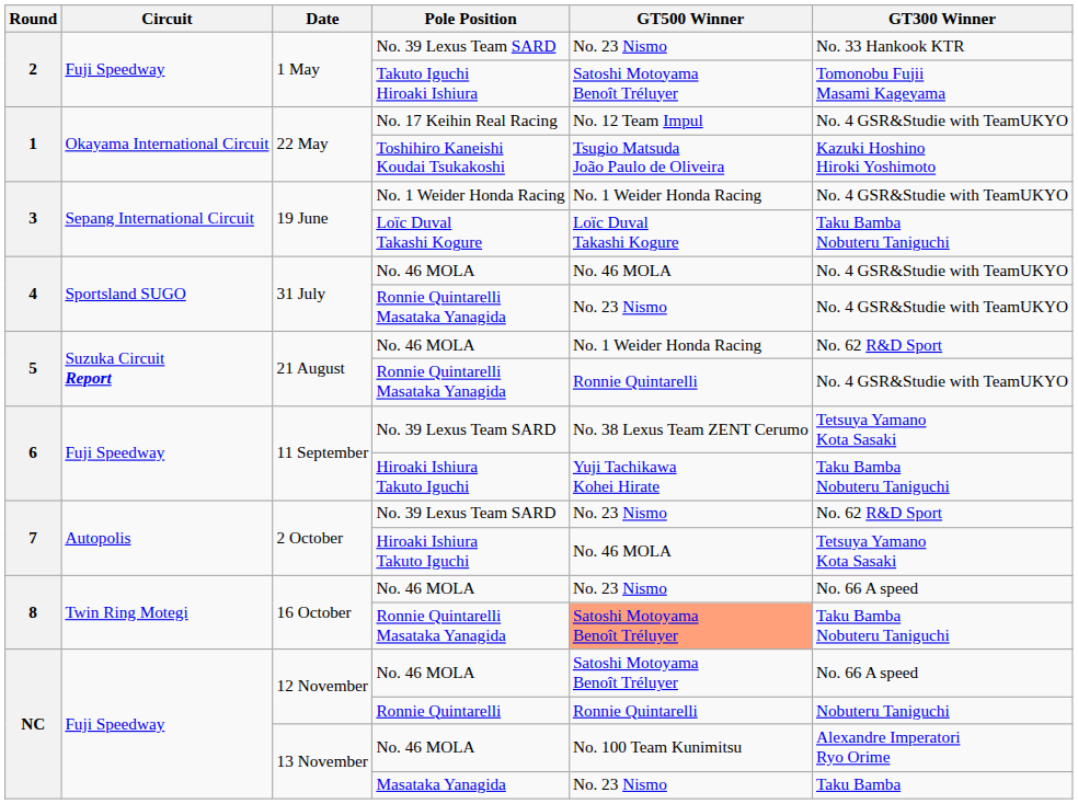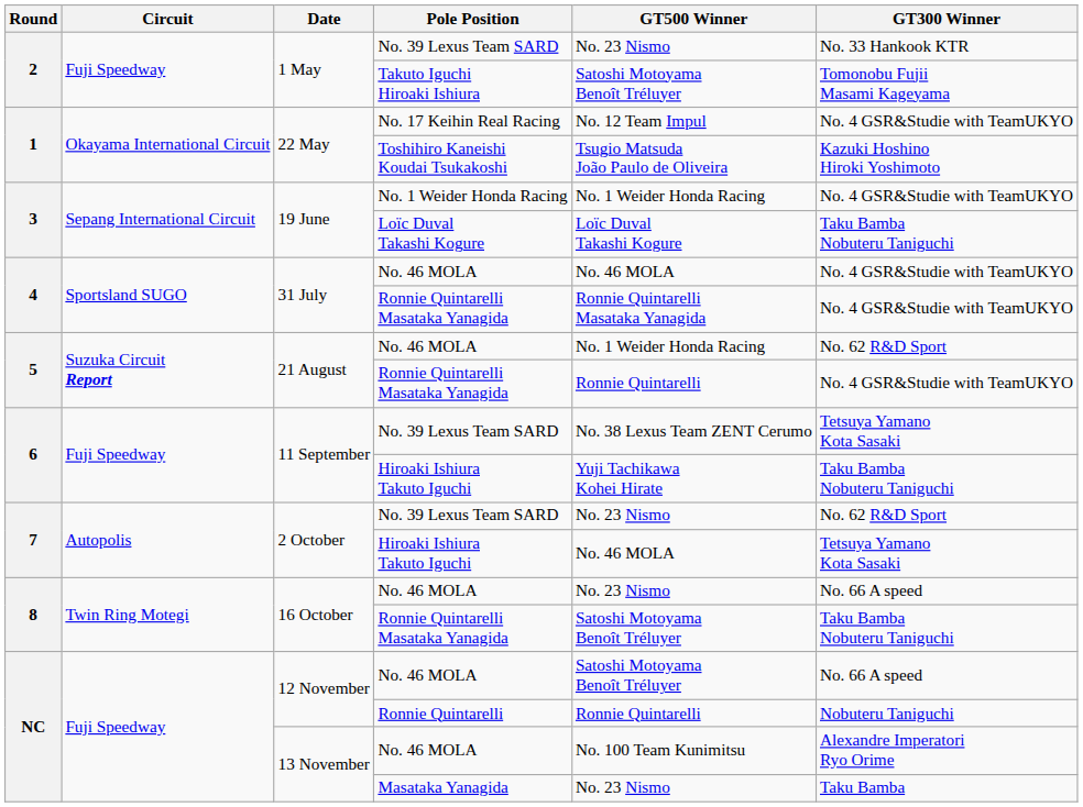 <table class="wikitable" style="font-size: 85%;">
 <tr>
 <th>Round</th>
 <th>Circuit</th>
 <th>Date</th>
 <th>Pole Position</th>
 <th>GT500 Winner</th>
 <th>GT300 Winner</th>
 </tr>
 <tr>
 <th rowspan=2>2</th>
 <td rowspan=2> <a href='#'>Fuji Speedway</a></td>
 <td rowspan=2>1 May</td>
 <td>No. 39 Lexus Team <a href='#'>SARD</a></td>
 <td>No. 23 <a href='#'>Nismo</a></td>
 <td>No. 33 Hankook KTR</td>
 </tr>
 <tr>
 <td> <a href='#'>Takuto Iguchi</a><br> <a href='#'>Hiroaki Ishiura</a></td>
 <td> <a href='#'>Satoshi Motoyama</a><br> <a href='#'>Benoît Tréluyer</a></td>
 <td> <a href='#'>Tomonobu Fujii</a><br> <a href='#'>Masami Kageyama</a></td>
 </tr>
 <tr>
 <th rowspan=2>1</th>
 <td rowspan=2> <a href='#'>Okayama International Circuit</a></td>
 <td rowspan=2>22 May</td>
 <td>No. 17 Keihin Real Racing</td>
 <td>No. 12 Team <a href='#'>Impul</a></td>
 <td>No. 4 GSR&Studie with TeamUKYO</td>
 </tr>
 <tr>
 <td> <a href='#'>Toshihiro Kaneishi</a><br> <a href='#'>Koudai Tsukakoshi</a></td>
 <td> <a href='#'>Tsugio Matsuda</a><br> <a href='#'>João Paulo de Oliveira</a></td>
 <td> <a href='#'>Kazuki Hoshino</a><br> <a href='#'>Hiroki Yoshimoto</a></td>
 </tr>
 <tr>
 <th rowspan=2>3</th>
 <td rowspan=2> <a href='#'>Sepang International Circuit</a></td>
 <td rowspan=2>19 June</td>
 <td>No. 1 Weider Honda Racing</td>
 <td>No. 1 Weider Honda Racing</td>
 <td>No. 4 GSR&Studie with TeamUKYO</td>
 </tr>
 <tr>
 <td> <a href='#'>Loïc Duval</a><br> <a href='#'>Takashi Kogure</a></td>
 <td> <a href='#'>Loïc Duval</a><br> <a href='#'>Takashi Kogure</a></td>
 <td> <a href='#'>Taku Bamba</a><br> <a href='#'>Nobuteru Taniguchi</a></td>
 </tr>
 <tr>
 <th rowspan=2>4</th>
 <td rowspan=2> <a href='#'>Sportsland SUGO</a></td>
 <td rowspan=2>31 July</td>
 <td>No. 46 MOLA</td>
 <td>No. 46 MOLA</td>
 <td>No. 4 GSR&Studie with TeamUKYO</td>
 </tr>
 <tr>
 <td> <a href='#'>Ronnie Quintarelli</a><br> <a href='#'>Masataka Yanagida</a></td>
-<td>No. 23 <a href='#'>Nismo</a></td>
+<td> <a href='#'>Ronnie Quintarelli</a><br> <a href='#'>Masataka Yanagida</a></td>
 <td>No. 4 GSR&Studie with TeamUKYO</td>
 </tr>
 <tr>
 <th rowspan=2>5</th>
 <td rowspan=2> <a href='#'>Suzuka Circuit</a><br><strong><em><a href='#'>Report</a></em></strong></td>
 <td rowspan=2>21 August</td>
 <td>No. 46 MOLA</td>
 <td>No. 1 Weider Honda Racing</td>
 <td>No. 62 <a href='#'>R&D Sport</a></td>
 </tr>
 <tr>
 <td> <a href='#'>Ronnie Quintarelli</a><br> <a href='#'>Masataka Yanagida</a></td>
 <td> <a href='#'>Ronnie Quintarelli</a></td>
 <td>No. 4 GSR&Studie with TeamUKYO</td>
 </tr>
 <tr>
 <th rowspan=2>6</th>
 <td rowspan=2> <a href='#'>Fuji Speedway</a></td>
 <td rowspan=2>11 September</td>
 <td>No. 39 Lexus Team SARD</td>
 <td>No. 38 Lexus Team ZENT Cerumo</td>
 <td> <a href='#'>Tetsuya Yamano</a><br> <a href='#'>Kota Sasaki</a></td>
 </tr>
 <tr>
 <td> <a href='#'>Hiroaki Ishiura</a><br> <a href='#'>Takuto Iguchi</a></td>
 <td> <a href='#'>Yuji Tachikawa</a><br> <a href='#'>Kohei Hirate</a></td>
 <td> <a href='#'>Taku Bamba</a><br> <a href='#'>Nobuteru Taniguchi</a></td>
 </tr>
 <tr>
 <th rowspan=2>7</th>
 <td rowspan=2> <a href='#'>Autopolis</a></td>
 <td rowspan=2>2 October</td>
 <td>No. 39 Lexus Team SARD</td>
 <td>No. 23 <a href='#'>Nismo</a></td>
 <td>No. 62 <a href='#'>R&D Sport</a></td>
 </tr>
 <tr>
 <td> <a href='#'>Hiroaki Ishiura</a><br> <a href='#'>Takuto Iguchi</a></td>
 <td>No. 46 MOLA</td>
 <td> <a href='#'>Tetsuya Yamano</a><br> <a href='#'>Kota Sasaki</a></td>
 </tr>
 <tr>
 <th rowspan=2>8</th>
 <td rowspan=2> <a href='#'>Twin Ring Motegi</a></td>
 <td rowspan=2>16 October</td>
 <td>No. 46 MOLA</td>
 <td>No. 23 <a href='#'>Nismo</a></td>
 <td>No. 66 A speed</td>
 </tr>
 <tr>
 <td> <a href='#'>Ronnie Quintarelli</a><br> <a href='#'>Masataka Yanagida</a></td>
-<td style="background: lightsalmon;"> <a href='#'>Satoshi Motoyama</a><br> <a href='#'>Benoît Tréluyer</a></td>
+<td> <a href='#'>Satoshi Motoyama</a><br> <a href='#'>Benoît Tréluyer</a></td>
 <td> <a href='#'>Taku Bamba</a><br> <a href='#'>Nobuteru Taniguchi</a></td>
 </tr>
 <tr>
 <th rowspan=4>NC</th>
 <td rowspan=4> <a href='#'>Fuji Speedway</a></td>
 <td rowspan=2>12 November</td>
 <td>No. 46 MOLA</td>
 <td> <a href='#'>Satoshi Motoyama</a><br> <a href='#'>Benoît Tréluyer</a></td>
 <td>No. 66 A speed</td>
 </tr>
 <tr>
 <td> <a href='#'>Ronnie Quintarelli</a></td>
 <td> <a href='#'>Ronnie Quintarelli</a></td>
 <td> <a href='#'>Nobuteru Taniguchi</a></td>
 </tr>
 <tr>
 <td rowspan=2>13 November</td>
 <td>No. 46 MOLA</td>
 <td>No. 100 Team Kunimitsu</td>
 <td> <a href='#'>Alexandre Imperatori</a><br> <a href='#'>Ryo Orime</a></td>
 </tr>
 <tr>
 <td> <a href='#'>Masataka Yanagida</a></td>
 <td>No. 23 <a href='#'>Nismo</a></td>
 <td> <a href='#'>Taku Bamba</a></td>
 </tr>
 </table>
